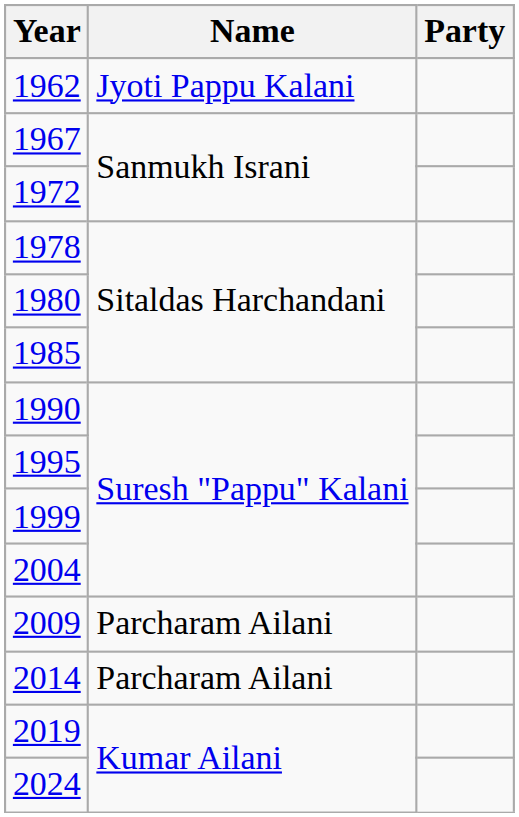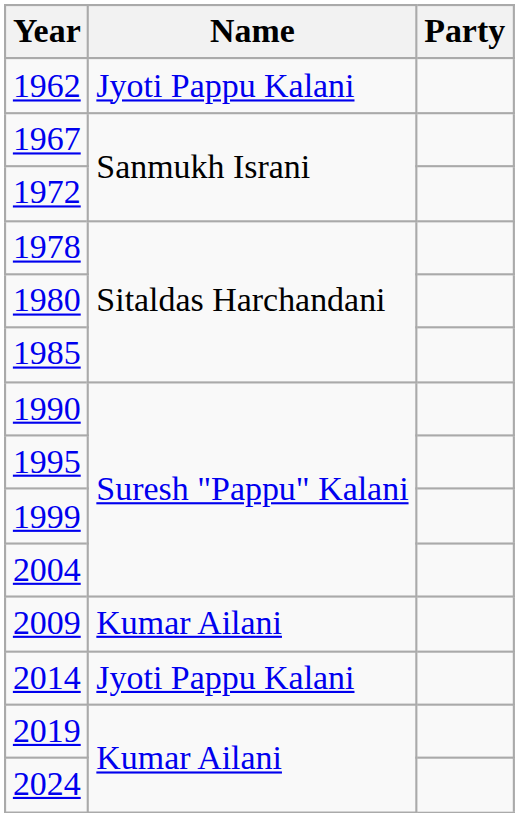 <table class="wikitable">
 <tr>
 <th>Year</th>
 <th>Name</th>
 <th colspan=2>Party</th>
 </tr>
 <tr>
 <td><a href='#'>1962</a></td>
 <td><a href='#'>Jyoti Pappu Kalani</a></td>
 <td></td>
 </tr>
 <tr>
 <td><a href='#'>1967</a></td>
 <td rowspan="2">Sanmukh Israni</td>
 <td></td>
 </tr>
 <tr>
 <td><a href='#'>1972</a></td>
 </tr>
 <tr>
 <td><a href='#'>1978</a></td>
 <td rowspan="3">Sitaldas Harchandani</td>
 <td></td>
 </tr>
 <tr>
 <td><a href='#'>1980</a></td>
 <td></td>
 </tr>
 <tr>
 <td><a href='#'>1985</a></td>
 </tr>
 <tr>
 <td><a href='#'>1990</a></td>
 <td rowspan="4"><a href='#'>Suresh "Pappu" Kalani</a></td>
 <td></td>
 </tr>
 <tr>
 <td><a href='#'>1995</a></td>
 <td></td>
 </tr>
 <tr>
 <td><a href='#'>1999</a></td>
 </tr>
 <tr>
 <td><a href='#'>2004</a></td>
 <td></td>
 </tr>
 <tr>
 <td><a href='#'>2009</a></td>
-<td>Parcharam Ailani</td>
+<td><a href='#'>Kumar Ailani</a></td>
 <td></td>
 </tr>
 <tr>
 <td><a href='#'>2014</a></td>
-<td>Parcharam Ailani</td>
+<td><a href='#'>Jyoti Pappu Kalani</a></td>
 <td></td>
 </tr>
 <tr>
 <td><a href='#'>2019</a></td>
 <td Rowspan=2><a href='#'>Kumar Ailani</a></td>
 <td></td>
 </tr>
 <tr>
 <td><a href='#'>2024</a></td>
 </tr>
 <tr>
 </tr>
 </table>
